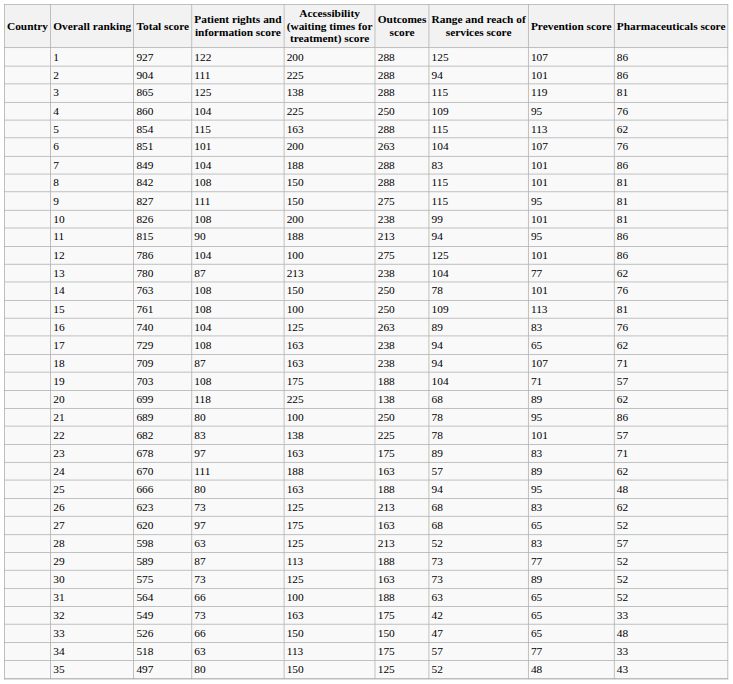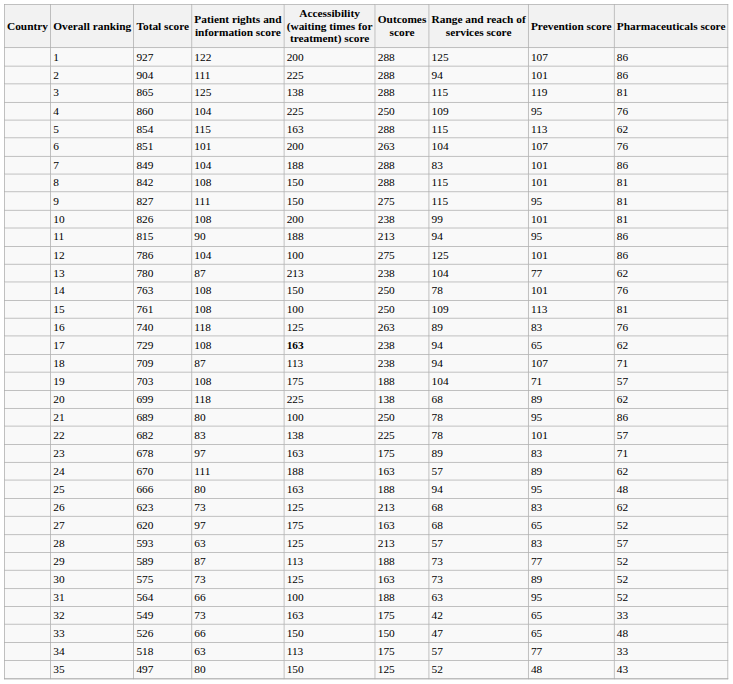 <table class="wikitable sortable">
 <tr>
 <th>Country</th>
 <th>Overall ranking</th>
 <th>Total score</th>
 <th>Patient rights and<br> information score</th>
 <th>Accessibility<br> (waiting times for<br> treatment) score</th>
 <th>Outcomes<br> score</th>
 <th>Range and reach of<br> services score</th>
 <th>Prevention score</th>
 <th>Pharmaceuticals score</th>
 </tr>
 <tr>
 <td></td>
 <td>1</td>
 <td>927</td>
 <td>122</td>
 <td>200</td>
 <td>288</td>
 <td>125</td>
 <td>107</td>
 <td>86</td>
 </tr>
 <tr>
 <td></td>
 <td>2</td>
 <td>904</td>
 <td>111</td>
 <td>225</td>
 <td>288</td>
 <td>94</td>
 <td>101</td>
 <td>86</td>
 </tr>
 <tr>
 <td></td>
 <td>3</td>
 <td>865</td>
 <td>125</td>
 <td>138</td>
 <td>288</td>
 <td>115</td>
 <td>119</td>
 <td>81</td>
 </tr>
 <tr>
 <td></td>
 <td>4</td>
 <td>860</td>
 <td>104</td>
 <td>225</td>
 <td>250</td>
 <td>109</td>
 <td>95</td>
 <td>76</td>
 </tr>
 <tr>
 <td></td>
 <td>5</td>
 <td>854</td>
 <td>115</td>
 <td>163</td>
 <td>288</td>
 <td>115</td>
 <td>113</td>
 <td>62</td>
 </tr>
 <tr>
 <td></td>
 <td>6</td>
 <td>851</td>
 <td>101</td>
 <td>200</td>
 <td>263</td>
 <td>104</td>
 <td>107</td>
 <td>76</td>
 </tr>
 <tr>
 <td></td>
 <td>7</td>
 <td>849</td>
 <td>104</td>
 <td>188</td>
 <td>288</td>
 <td>83</td>
 <td>101</td>
 <td>86</td>
 </tr>
 <tr>
 <td></td>
 <td>8</td>
 <td>842</td>
 <td>108</td>
 <td>150</td>
 <td>288</td>
 <td>115</td>
 <td>101</td>
 <td>81</td>
 </tr>
 <tr>
 <td></td>
 <td>9</td>
 <td>827</td>
 <td>111</td>
 <td>150</td>
 <td>275</td>
 <td>115</td>
 <td>95</td>
 <td>81</td>
 </tr>
 <tr>
 <td></td>
 <td>10</td>
 <td>826</td>
 <td>108</td>
 <td>200</td>
 <td>238</td>
 <td>99</td>
 <td>101</td>
 <td>81</td>
 </tr>
 <tr>
 <td></td>
 <td>11</td>
 <td>815</td>
 <td>90</td>
 <td>188</td>
 <td>213</td>
 <td>94</td>
 <td>95</td>
 <td>86</td>
 </tr>
 <tr>
 <td></td>
 <td>12</td>
 <td>786</td>
 <td>104</td>
 <td>100</td>
 <td>275</td>
 <td>125</td>
 <td>101</td>
 <td>86</td>
 </tr>
 <tr>
 <td></td>
 <td>13</td>
 <td>780</td>
 <td>87</td>
 <td>213</td>
 <td>238</td>
 <td>104</td>
 <td>77</td>
 <td>62</td>
 </tr>
 <tr>
 <td></td>
 <td>14</td>
 <td>763</td>
 <td>108</td>
 <td>150</td>
 <td>250</td>
 <td>78</td>
 <td>101</td>
 <td>76</td>
 </tr>
 <tr>
 <td></td>
 <td>15</td>
 <td>761</td>
 <td>108</td>
 <td>100</td>
 <td>250</td>
 <td>109</td>
 <td>113</td>
 <td>81</td>
 </tr>
 <tr>
 <td></td>
 <td>16</td>
 <td>740</td>
-<td>104</td>
+<td>118</td>
 <td>125</td>
 <td>263</td>
 <td>89</td>
 <td>83</td>
 <td>76</td>
 </tr>
 <tr>
 <td></td>
 <td>17</td>
 <td>729</td>
 <td>108</td>
-<td>163</td>
+<td><strong>163</strong></td>
 <td>238</td>
 <td>94</td>
 <td>65</td>
 <td>62</td>
 </tr>
 <tr>
 <td></td>
 <td>18</td>
 <td>709</td>
 <td>87</td>
-<td>163</td>
+<td>113</td>
 <td>238</td>
 <td>94</td>
 <td>107</td>
 <td>71</td>
 </tr>
 <tr>
 <td></td>
 <td>19</td>
 <td>703</td>
 <td>108</td>
 <td>175</td>
 <td>188</td>
 <td>104</td>
 <td>71</td>
 <td>57</td>
 </tr>
 <tr>
 <td></td>
 <td>20</td>
 <td>699</td>
 <td>118</td>
 <td>225</td>
 <td>138</td>
 <td>68</td>
 <td>89</td>
 <td>62</td>
 </tr>
 <tr>
 <td></td>
 <td>21</td>
 <td>689</td>
 <td>80</td>
 <td>100</td>
 <td>250</td>
 <td>78</td>
 <td>95</td>
 <td>86</td>
 </tr>
 <tr>
 <td></td>
 <td>22</td>
 <td>682</td>
 <td>83</td>
 <td>138</td>
 <td>225</td>
 <td>78</td>
 <td>101</td>
 <td>57</td>
 </tr>
 <tr>
 <td></td>
 <td>23</td>
 <td>678</td>
 <td>97</td>
 <td>163</td>
 <td>175</td>
 <td>89</td>
 <td>83</td>
 <td>71</td>
 </tr>
 <tr>
 <td></td>
 <td>24</td>
 <td>670</td>
 <td>111</td>
 <td>188</td>
 <td>163</td>
 <td>57</td>
 <td>89</td>
 <td>62</td>
 </tr>
 <tr>
 <td></td>
 <td>25</td>
 <td>666</td>
 <td>80</td>
 <td>163</td>
 <td>188</td>
 <td>94</td>
 <td>95</td>
 <td>48</td>
 </tr>
 <tr>
 <td></td>
 <td>26</td>
 <td>623</td>
 <td>73</td>
 <td>125</td>
 <td>213</td>
 <td>68</td>
 <td>83</td>
 <td>62</td>
 </tr>
 <tr>
 <td></td>
 <td>27</td>
 <td>620</td>
 <td>97</td>
 <td>175</td>
 <td>163</td>
 <td>68</td>
 <td>65</td>
 <td>52</td>
 </tr>
 <tr>
 <td></td>
 <td>28</td>
-<td>598</td>
+<td>593</td>
 <td>63</td>
 <td>125</td>
 <td>213</td>
-<td>52</td>
+<td>57</td>
 <td>83</td>
 <td>57</td>
 </tr>
 <tr>
 <td></td>
 <td>29</td>
 <td>589</td>
 <td>87</td>
 <td>113</td>
 <td>188</td>
 <td>73</td>
 <td>77</td>
 <td>52</td>
 </tr>
 <tr>
 <td></td>
 <td>30</td>
 <td>575</td>
 <td>73</td>
 <td>125</td>
 <td>163</td>
 <td>73</td>
 <td>89</td>
 <td>52</td>
 </tr>
 <tr>
 <td></td>
 <td>31</td>
 <td>564</td>
 <td>66</td>
 <td>100</td>
 <td>188</td>
 <td>63</td>
-<td>65</td>
+<td>95</td>
 <td>52</td>
 </tr>
 <tr>
 <td></td>
 <td>32</td>
 <td>549</td>
 <td>73</td>
 <td>163</td>
 <td>175</td>
 <td>42</td>
 <td>65</td>
 <td>33</td>
 </tr>
 <tr>
 <td></td>
 <td>33</td>
 <td>526</td>
 <td>66</td>
 <td>150</td>
 <td>150</td>
 <td>47</td>
 <td>65</td>
 <td>48</td>
 </tr>
 <tr>
 <td></td>
 <td>34</td>
 <td>518</td>
 <td>63</td>
 <td>113</td>
 <td>175</td>
 <td>57</td>
 <td>77</td>
 <td>33</td>
 </tr>
 <tr>
 <td></td>
 <td>35</td>
 <td>497</td>
 <td>80</td>
 <td>150</td>
 <td>125</td>
 <td>52</td>
 <td>48</td>
 <td>43</td>
 </tr>
 <tr>
 </tr>
 </table>
